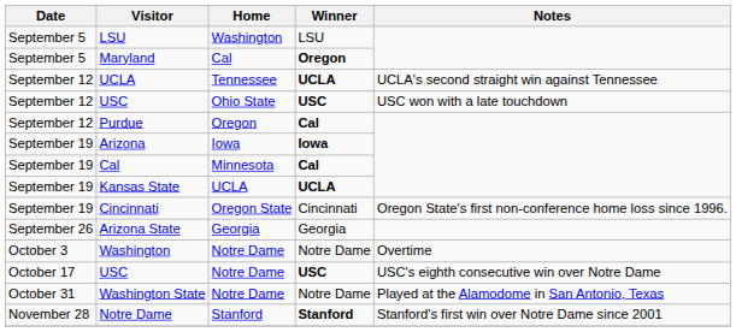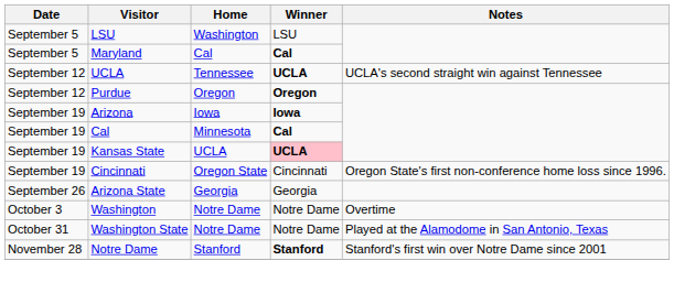 <table class="wikitable">
 <tr>
 <th>Date</th>
 <th>Visitor</th>
 <th>Home</th>
 <th>Winner</th>
 <th>Notes</th>
 </tr>
 <tr>
 <td>September 5</td>
 <td><a href='#'>LSU</a></td>
 <td><a href='#'>Washington</a></td>
 <td>LSU</td>
 </tr>
 <tr>
 <td>September 5</td>
 <td><a href='#'>Maryland</a></td>
 <td><a href='#'>Cal</a></td>
-<td><strong>Oregon</strong></td>
+<td><strong>Cal</strong></td>
 </tr>
 <tr>
 <td>September 12</td>
 <td><a href='#'>UCLA</a></td>
 <td><a href='#'>Tennessee</a></td>
 <td><strong>UCLA</strong></td>
 <td>UCLA's second straight win against Tennessee</td>
 </tr>
 <tr>
 <td>September 12</td>
-<td><a href='#'>USC</a></td>
-<td><a href='#'>Ohio State</a></td>
-<td><strong>USC</strong></td>
-<td>USC won with a late touchdown</td>
-</tr>
-<tr>
-<td>September 12</td>
 <td><a href='#'>Purdue</a></td>
 <td><a href='#'>Oregon</a></td>
-<td><strong>Cal</strong></td>
+<td><strong>Oregon</strong></td>
 </tr>
 <tr>
 <td>September 19</td>
 <td><a href='#'>Arizona</a></td>
 <td><a href='#'>Iowa</a></td>
 <td><strong>Iowa</strong></td>
 </tr>
 <tr>
 <td>September 19</td>
 <td><a href='#'>Cal</a></td>
 <td><a href='#'>Minnesota</a></td>
 <td><strong>Cal</strong></td>
 </tr>
 <tr>
 <td>September 19</td>
 <td><a href='#'>Kansas State</a></td>
 <td><a href='#'>UCLA</a></td>
-<td><strong>UCLA</strong></td>
+<td style="background: pink;"><strong>UCLA</strong></td>
 </tr>
 <tr>
 <td>September 19</td>
 <td><a href='#'>Cincinnati</a></td>
 <td><a href='#'>Oregon State</a></td>
 <td>Cincinnati</td>
 <td>Oregon State's first non-conference home loss since 1996.</td>
 </tr>
 <tr>
 <td>September 26</td>
 <td><a href='#'>Arizona State</a></td>
 <td><a href='#'>Georgia</a></td>
 <td>Georgia</td>
 </tr>
 <tr>
 <td>October 3</td>
 <td><a href='#'>Washington</a></td>
 <td><a href='#'>Notre Dame</a></td>
 <td>Notre Dame</td>
 <td>Overtime</td>
 </tr>
 <tr>
-<td>October 17</td>
-<td><a href='#'>USC</a></td>
-<td><a href='#'>Notre Dame</a></td>
-<td><strong>USC</strong></td>
-<td>USC's eighth consecutive win over Notre Dame</td>
-</tr>
-<tr>
 <td>October 31</td>
 <td><a href='#'>Washington State</a></td>
 <td><a href='#'>Notre Dame</a></td>
 <td>Notre Dame</td>
 <td>Played at the <a href='#'>Alamodome</a> in <a href='#'>San Antonio, Texas</a></td>
 </tr>
 <tr>
 <td>November 28</td>
 <td><a href='#'>Notre Dame</a></td>
 <td><a href='#'>Stanford</a></td>
 <td><strong>Stanford</strong></td>
 <td>Stanford's first win over Notre Dame since 2001</td>
 </tr>
 <tr>
 </tr>
 </table>
